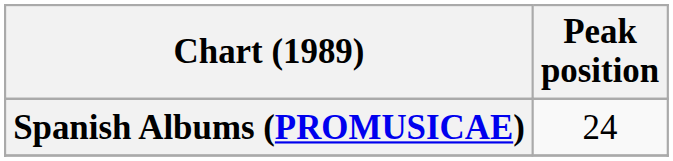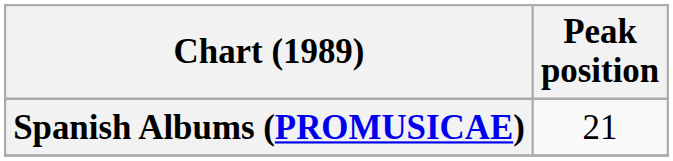 <table class="wikitable sortable plainrowheaders" style="text-align:center">
 <tr>
 <th scope="col">Chart (1989)</th>
 <th scope="col">Peak<br>position</th>
 </tr>
 <tr>
 </tr>
 <tr>
 </tr>
 <tr>
 </tr>
 <tr>
 <th scope="row">Spanish Albums (<a href='#'>PROMUSICAE</a>)</th>
-<td>24</td>
+<td>21</td>
 </tr>
 <tr>
 </tr>
 <tr>
 </tr>
 <tr>
 </tr>
 </table>
